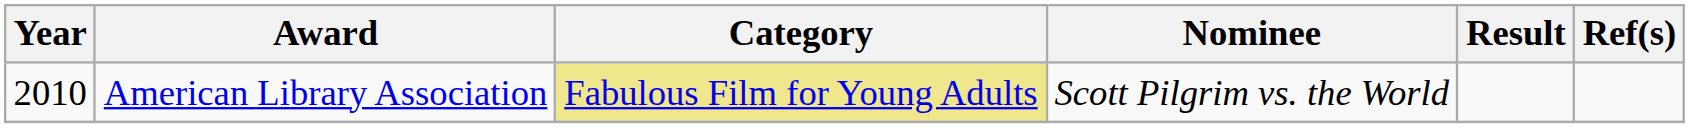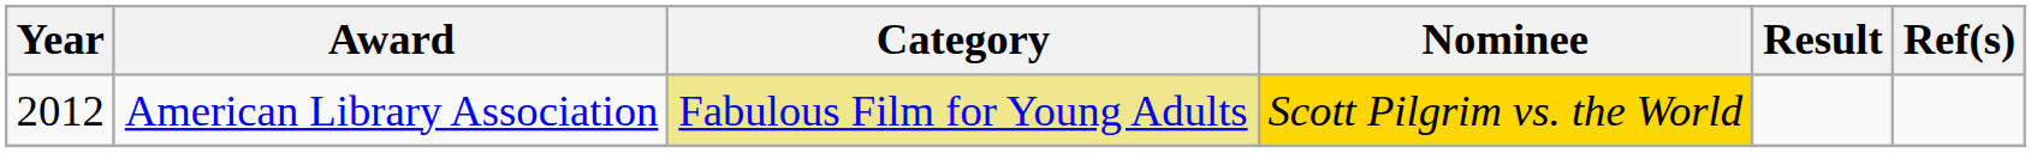 <table class="wikitable">
 <tr>
 <th>Year</th>
 <th>Award</th>
 <th>Category</th>
 <th>Nominee</th>
 <th>Result</th>
 <th>Ref(s)</th>
 </tr>
 <tr>
-<td>2010</td>
+<td>2012</td>
 <td><a href='#'>American Library Association</a></td>
 <td style="background: khaki;"><a href='#'>Fabulous Film for Young Adults</a></td>
-<td><em>Scott Pilgrim vs. the World</em></td>
+<td style="background: gold;"><em>Scott Pilgrim vs. the World</em></td>
 <td></td>
 <td></td>
 </tr>
 <tr>
 </tr>
 </table>
